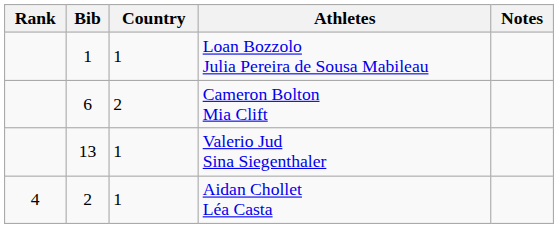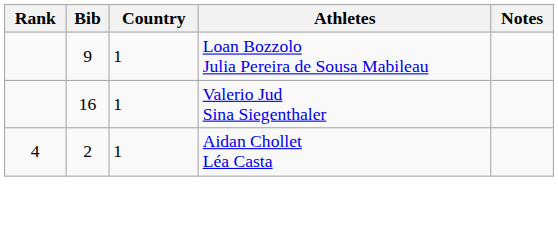 <table class="wikitable" style="text-align:center; width:500px">
 <tr>
 <th>Rank</th>
 <th>Bib</th>
 <th>Country</th>
 <th>Athletes</th>
 <th>Notes</th>
 </tr>
 <tr>
 <td></td>
-<td>1</td>
+<td>9</td>
 <td align=left> 1</td>
 <td align=left><a href='#'>Loan Bozzolo</a><br><a href='#'>Julia Pereira de Sousa Mabileau</a></td>
 <td></td>
 </tr>
 <tr>
 <td></td>
-<td>6</td>
-<td align=left> 2</td>
-<td align=left><a href='#'>Cameron Bolton</a><br><a href='#'>Mia Clift</a></td>
-<td></td>
-</tr>
-<tr>
-<td></td>
-<td>13</td>
+<td>16</td>
 <td align=left> 1</td>
 <td align=left><a href='#'>Valerio Jud</a><br><a href='#'>Sina Siegenthaler</a></td>
 <td></td>
 </tr>
 <tr>
 <td>4</td>
 <td>2</td>
 <td align=left> 1</td>
 <td align=left><a href='#'>Aidan Chollet</a><br><a href='#'>Léa Casta</a></td>
 <td></td>
 </tr>
 </table>
